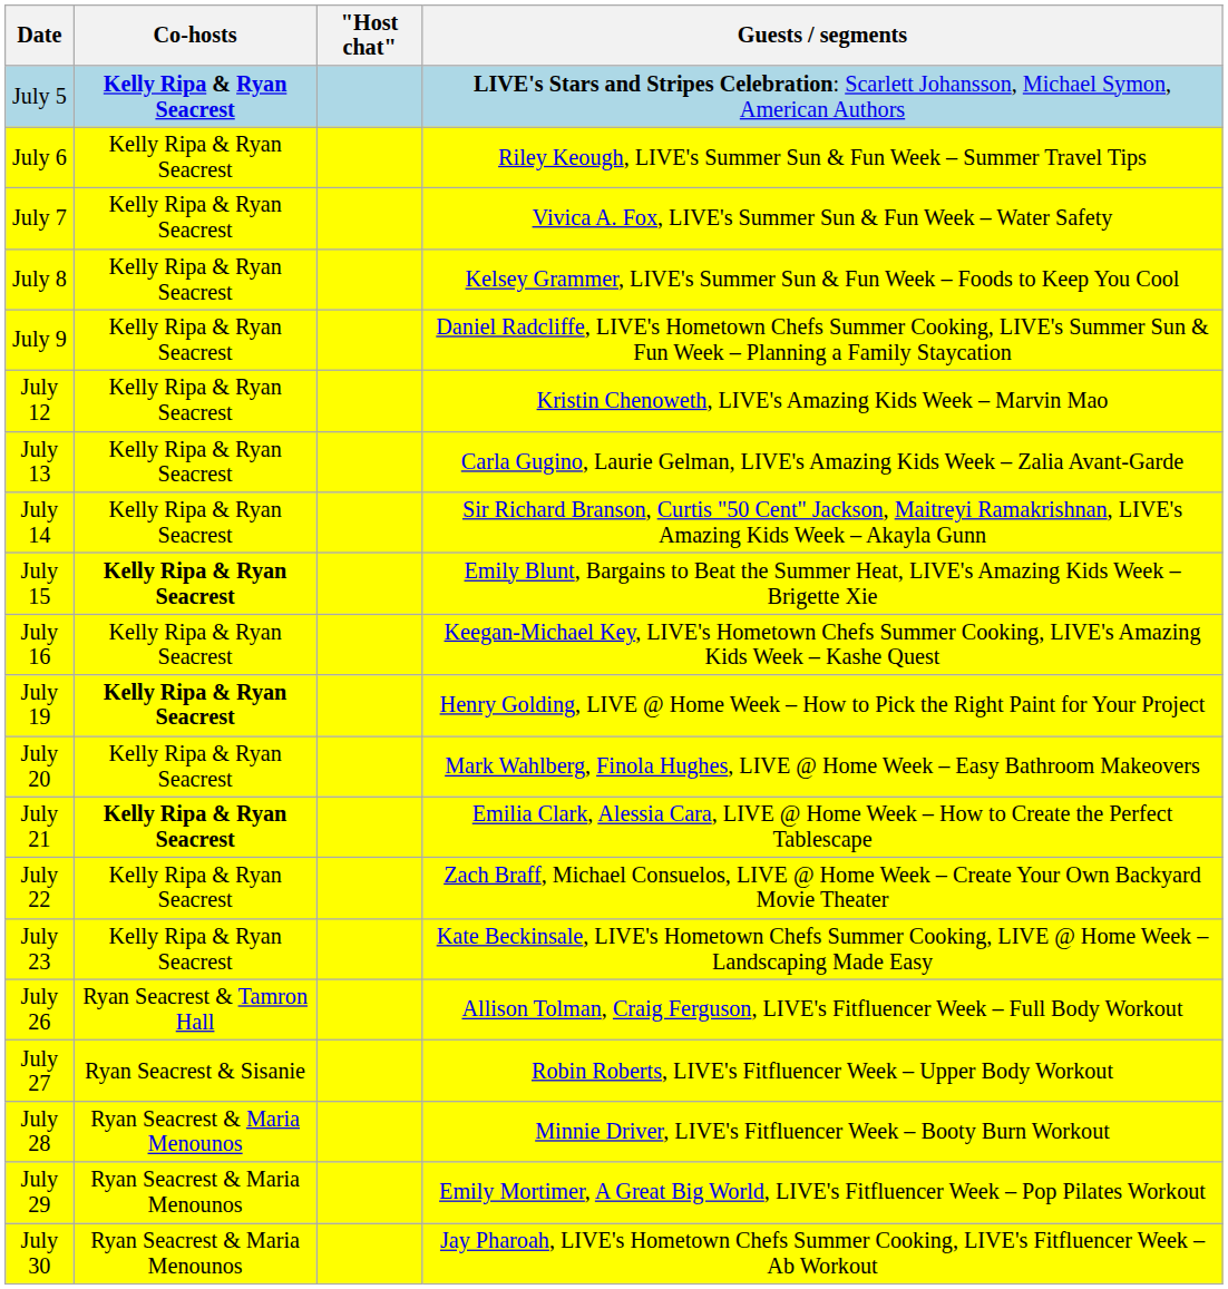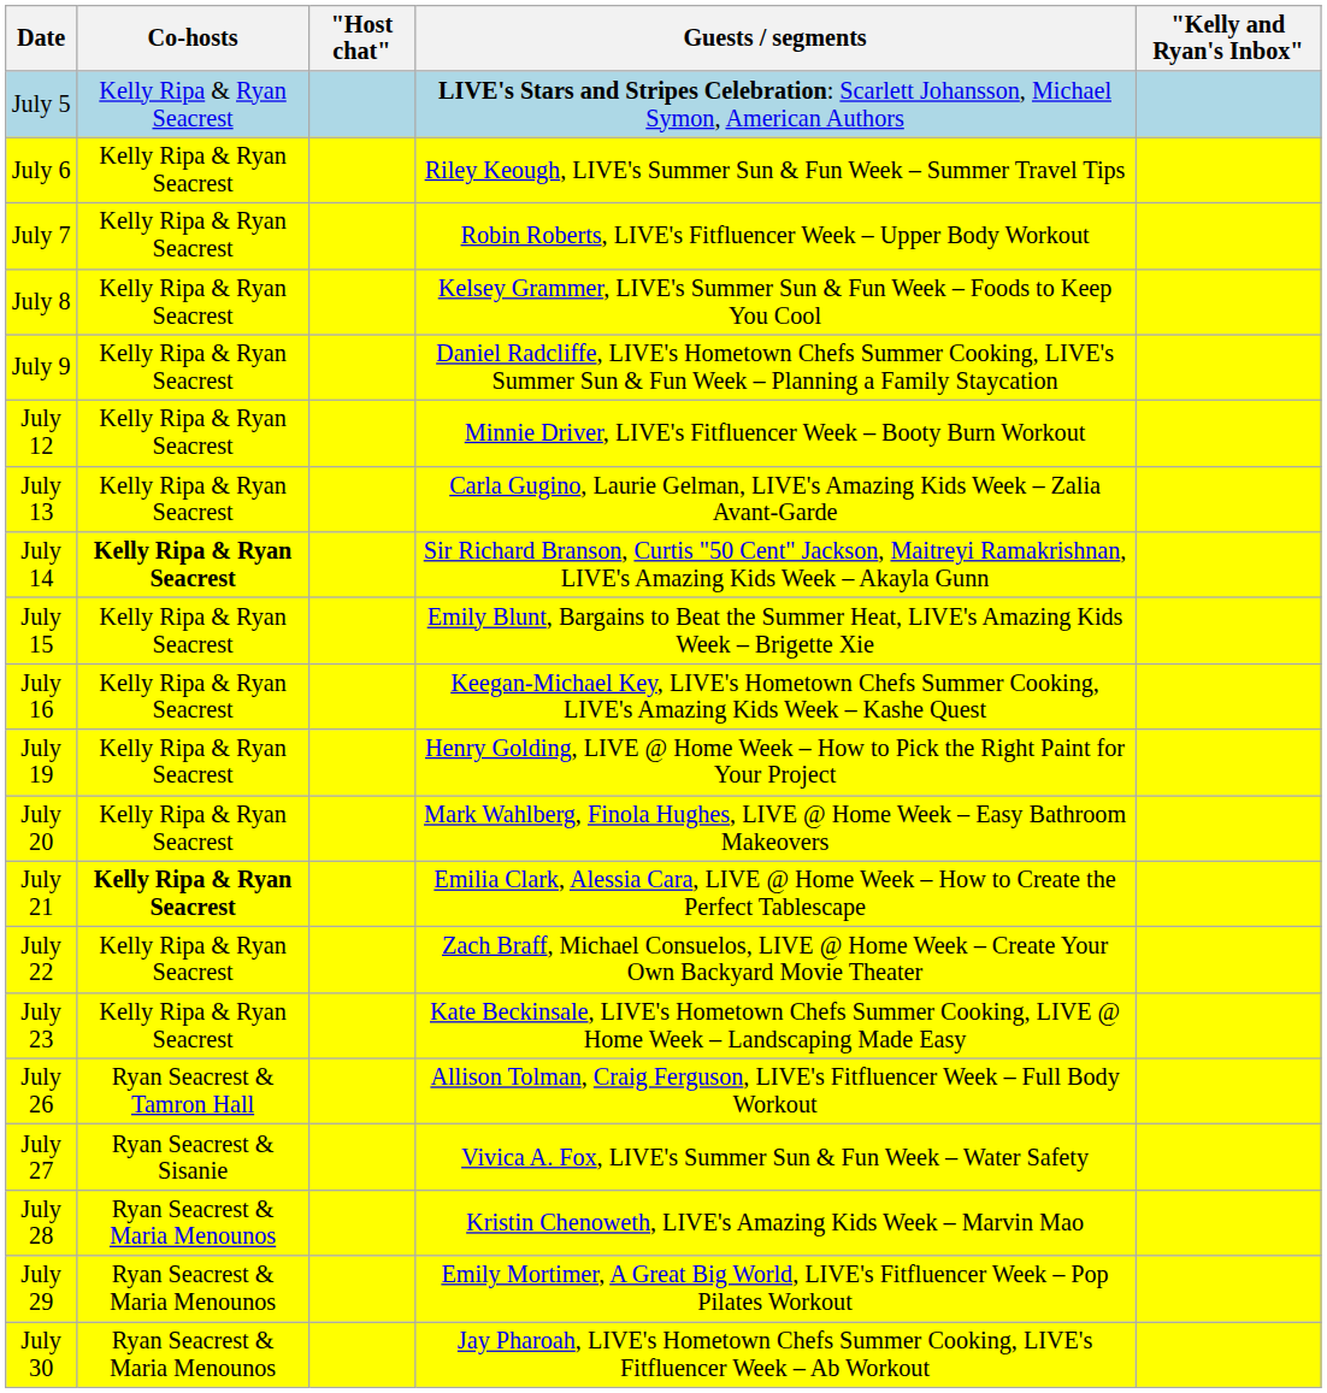 <table class="wikitable sortable" style="text-align:center;">
 <tr>
 <th>Date</th>
 <th>Co-hosts</th>
 <th>"Host chat"</th>
 <th>Guests / segments</th>
+<th>"Kelly and Ryan's Inbox"</th>
 </tr>
 <tr style="background:lightblue;">
 <td>July 5</td>
-<td><strong><a href='#'>Kelly Ripa</a> & <a href='#'>Ryan Seacrest</a></strong></td>
+<td><a href='#'>Kelly Ripa</a> & <a href='#'>Ryan Seacrest</a></td>
 <td></td>
 <td><strong>LIVE's Stars and Stripes Celebration</strong>: <a href='#'>Scarlett Johansson</a>, <a href='#'>Michael Symon</a>, <a href='#'>American Authors</a></td>
+<td></td>
 </tr>
 <tr style="background:yellow;">
 <td>July 6</td>
 <td>Kelly Ripa & Ryan Seacrest</td>
 <td></td>
 <td><a href='#'>Riley Keough</a>, LIVE's Summer Sun & Fun Week – Summer Travel Tips</td>
+<td></td>
 </tr>
 <tr style="background:yellow;">
 <td>July 7</td>
 <td>Kelly Ripa & Ryan Seacrest</td>
 <td></td>
-<td><a href='#'>Vivica A. Fox</a>, LIVE's Summer Sun & Fun Week – Water Safety</td>
+<td><a href='#'>Robin Roberts</a>, LIVE's Fitfluencer Week – Upper Body Workout</td>
+<td></td>
 </tr>
 <tr style="background:yellow;">
 <td>July 8</td>
 <td>Kelly Ripa & Ryan Seacrest</td>
 <td></td>
 <td><a href='#'>Kelsey Grammer</a>, LIVE's Summer Sun & Fun Week – Foods to Keep You Cool</td>
+<td></td>
 </tr>
 <tr style="background:yellow;">
 <td>July 9</td>
 <td>Kelly Ripa & Ryan Seacrest</td>
 <td></td>
 <td><a href='#'>Daniel Radcliffe</a>, LIVE's Hometown Chefs Summer Cooking, LIVE's Summer Sun & Fun Week – Planning a Family Staycation</td>
+<td></td>
 </tr>
 <tr style="background:yellow;">
 <td>July 12</td>
 <td>Kelly Ripa & Ryan Seacrest</td>
 <td></td>
-<td><a href='#'>Kristin Chenoweth</a>, LIVE's Amazing Kids Week – Marvin Mao</td>
+<td><a href='#'>Minnie Driver</a>, LIVE's Fitfluencer Week – Booty Burn Workout</td>
+<td></td>
 </tr>
 <tr style="background:yellow;">
 <td>July 13</td>
 <td>Kelly Ripa & Ryan Seacrest</td>
 <td></td>
 <td><a href='#'>Carla Gugino</a>, Laurie Gelman, LIVE's Amazing Kids Week – Zalia Avant-Garde</td>
+<td></td>
 </tr>
 <tr style="background:yellow;">
 <td>July 14</td>
-<td>Kelly Ripa & Ryan Seacrest</td>
+<td><strong>Kelly Ripa & Ryan Seacrest</strong></td>
 <td></td>
 <td><a href='#'>Sir Richard Branson</a>, <a href='#'>Curtis "50 Cent" Jackson</a>, <a href='#'>Maitreyi Ramakrishnan</a>, LIVE's Amazing Kids Week – Akayla Gunn</td>
+<td></td>
 </tr>
 <tr style="background:yellow;">
 <td>July 15</td>
-<td><strong>Kelly Ripa & Ryan Seacrest</strong></td>
+<td>Kelly Ripa & Ryan Seacrest</td>
 <td></td>
 <td><a href='#'>Emily Blunt</a>, Bargains to Beat the Summer Heat, LIVE's Amazing Kids Week – Brigette Xie</td>
+<td></td>
 </tr>
 <tr style="background:yellow;">
 <td>July 16</td>
 <td>Kelly Ripa & Ryan Seacrest</td>
 <td></td>
 <td><a href='#'>Keegan-Michael Key</a>, LIVE's Hometown Chefs Summer Cooking, LIVE's Amazing Kids Week – Kashe Quest</td>
+<td></td>
 </tr>
 <tr style="background:yellow;">
 <td>July 19</td>
-<td><strong>Kelly Ripa & Ryan Seacrest</strong></td>
+<td>Kelly Ripa & Ryan Seacrest</td>
 <td></td>
 <td><a href='#'>Henry Golding</a>, LIVE @ Home Week – How to Pick the Right Paint for Your Project</td>
+<td></td>
 </tr>
 <tr style="background:yellow;">
 <td>July 20</td>
 <td>Kelly Ripa & Ryan Seacrest</td>
 <td></td>
 <td><a href='#'>Mark Wahlberg</a>, <a href='#'>Finola Hughes</a>, LIVE @ Home Week – Easy Bathroom Makeovers</td>
+<td></td>
 </tr>
 <tr style="background:yellow;">
 <td>July 21</td>
 <td><strong>Kelly Ripa & Ryan Seacrest</strong></td>
 <td></td>
 <td><a href='#'>Emilia Clark</a>, <a href='#'>Alessia Cara</a>, LIVE @ Home Week – How to Create the Perfect Tablescape</td>
+<td></td>
 </tr>
 <tr style="background:yellow;">
 <td>July 22</td>
 <td>Kelly Ripa & Ryan Seacrest</td>
 <td></td>
 <td><a href='#'>Zach Braff</a>, Michael Consuelos, LIVE @ Home Week – Create Your Own Backyard Movie Theater</td>
+<td></td>
 </tr>
 <tr style="background:yellow;">
 <td>July 23</td>
 <td>Kelly Ripa & Ryan Seacrest</td>
 <td></td>
 <td><a href='#'>Kate Beckinsale</a>, LIVE's Hometown Chefs Summer Cooking, LIVE @ Home Week – Landscaping Made Easy</td>
+<td></td>
 </tr>
 <tr style="background:yellow;">
 <td>July 26</td>
 <td>Ryan Seacrest & <a href='#'>Tamron Hall</a></td>
 <td></td>
 <td><a href='#'>Allison Tolman</a>, <a href='#'>Craig Ferguson</a>, LIVE's Fitfluencer Week – Full Body Workout</td>
+<td></td>
 </tr>
 <tr style="background:yellow;">
 <td>July 27</td>
 <td>Ryan Seacrest & Sisanie</td>
 <td></td>
-<td><a href='#'>Robin Roberts</a>, LIVE's Fitfluencer Week – Upper Body Workout</td>
+<td><a href='#'>Vivica A. Fox</a>, LIVE's Summer Sun & Fun Week – Water Safety</td>
+<td></td>
 </tr>
 <tr style="background:yellow;">
 <td>July 28</td>
 <td>Ryan Seacrest & <a href='#'>Maria Menounos</a></td>
 <td></td>
-<td><a href='#'>Minnie Driver</a>, LIVE's Fitfluencer Week – Booty Burn Workout</td>
+<td><a href='#'>Kristin Chenoweth</a>, LIVE's Amazing Kids Week – Marvin Mao</td>
+<td></td>
 </tr>
 <tr style="background:yellow;">
 <td>July 29</td>
 <td>Ryan Seacrest & Maria Menounos</td>
 <td></td>
 <td><a href='#'>Emily Mortimer</a>, <a href='#'>A Great Big World</a>, LIVE's Fitfluencer Week – Pop Pilates Workout</td>
+<td></td>
 </tr>
 <tr style="background:yellow;">
 <td>July 30</td>
 <td>Ryan Seacrest & Maria Menounos</td>
 <td></td>
 <td><a href='#'>Jay Pharoah</a>, LIVE's Hometown Chefs Summer Cooking, LIVE's Fitfluencer Week – Ab Workout</td>
+<td></td>
 </tr>
 </table>
